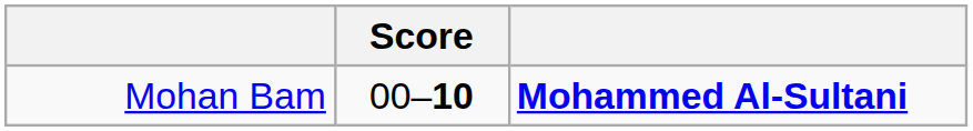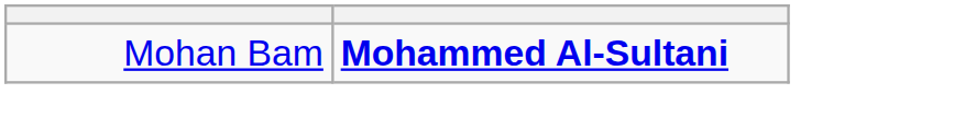 <table class="wikitable" style="text-align: center; font-size:90% ">
 <tr>
 <th align="right" width="120"></th>
-<th width="60">Score</th>
 <th align="left" width="170"></th>
 </tr>
 <tr>
 <td align=right><a href='#'>Mohan Bam</a> </td>
-<td align=center>00–<strong>10</strong></td>
 <td align=left> <strong><a href='#'>Mohammed Al-Sultani</a></strong></td>
 </tr>
 </table>
